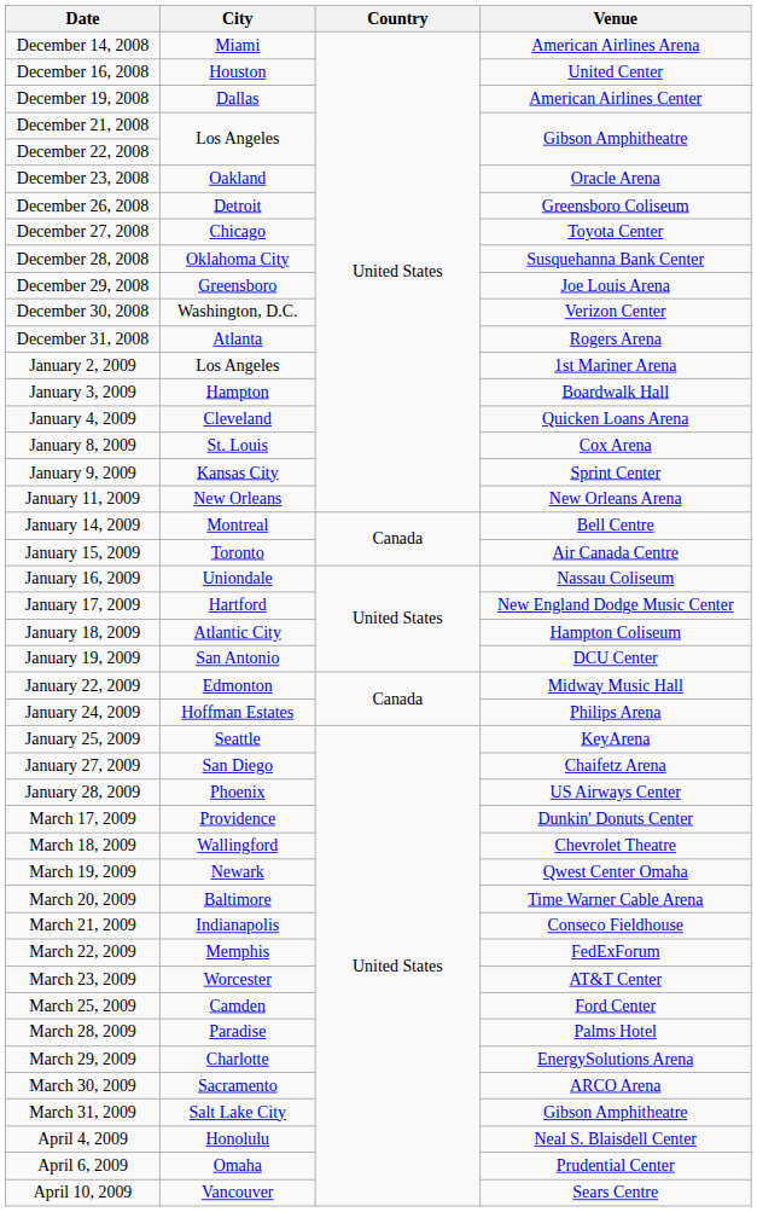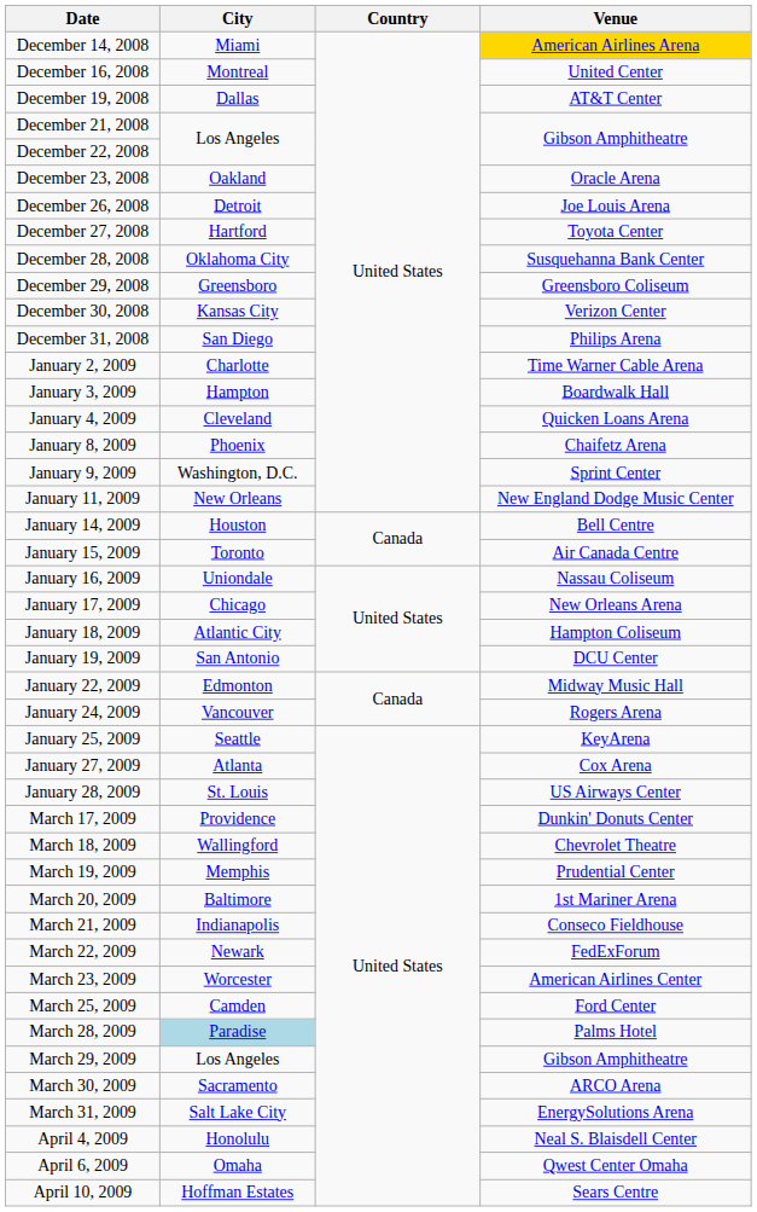 <table class="wikitable" style="text-align:center;">
 <tr>
 <th width="140">Date</th>
 <th width="140">City</th>
 <th width="150">Country</th>
 <th width="250">Venue</th>
 </tr>
 <tr>
 <td>December 14, 2008</td>
 <td><a href='#'>Miami</a></td>
 <td rowspan="18">United States</td>
-<td><a href='#'>American Airlines Arena</a></td>
+<td style="background: gold;"><a href='#'>American Airlines Arena</a></td>
 </tr>
 <tr>
 <td>December 16, 2008</td>
-<td><a href='#'>Houston</a></td>
+<td><a href='#'>Montreal</a></td>
 <td><a href='#'>United Center</a></td>
 </tr>
 <tr>
 <td>December 19, 2008</td>
 <td><a href='#'>Dallas</a></td>
-<td><a href='#'>American Airlines Center</a></td>
+<td><a href='#'>AT&T Center</a></td>
 </tr>
 <tr>
 <td>December 21, 2008</td>
 <td rowspan="2">Los Angeles</td>
 <td rowspan="2"><a href='#'>Gibson Amphitheatre</a></td>
 </tr>
 <tr>
 <td>December 22, 2008</td>
 </tr>
 <tr>
 <td>December 23, 2008</td>
 <td><a href='#'>Oakland</a></td>
 <td><a href='#'>Oracle Arena</a></td>
 </tr>
 <tr>
 <td>December 26, 2008</td>
 <td><a href='#'>Detroit</a></td>
-<td><a href='#'>Greensboro Coliseum</a></td>
+<td><a href='#'>Joe Louis Arena</a></td>
 </tr>
 <tr>
 <td>December 27, 2008</td>
-<td><a href='#'>Chicago</a></td>
+<td><a href='#'>Hartford</a></td>
 <td><a href='#'>Toyota Center</a></td>
 </tr>
 <tr>
 <td>December 28, 2008</td>
 <td><a href='#'>Oklahoma City</a></td>
 <td><a href='#'>Susquehanna Bank Center</a></td>
 </tr>
 <tr>
 <td>December 29, 2008</td>
 <td><a href='#'>Greensboro</a></td>
-<td><a href='#'>Joe Louis Arena</a></td>
+<td><a href='#'>Greensboro Coliseum</a></td>
 </tr>
 <tr>
 <td>December 30, 2008</td>
-<td>Washington, D.C.</td>
+<td><a href='#'>Kansas City</a></td>
 <td><a href='#'>Verizon Center</a></td>
 </tr>
 <tr>
 <td>December 31, 2008</td>
-<td><a href='#'>Atlanta</a></td>
-<td><a href='#'>Rogers Arena</a></td>
+<td><a href='#'>San Diego</a></td>
+<td><a href='#'>Philips Arena</a></td>
 </tr>
 <tr>
 <td>January 2, 2009</td>
-<td>Los Angeles</td>
-<td><a href='#'>1st Mariner Arena</a></td>
+<td><a href='#'>Charlotte</a></td>
+<td><a href='#'>Time Warner Cable Arena</a></td>
 </tr>
 <tr>
 <td>January 3, 2009</td>
 <td><a href='#'>Hampton</a></td>
 <td><a href='#'>Boardwalk Hall</a></td>
 </tr>
 <tr>
 <td>January 4, 2009</td>
 <td><a href='#'>Cleveland</a></td>
 <td><a href='#'>Quicken Loans Arena</a></td>
 </tr>
 <tr>
 <td>January 8, 2009</td>
-<td><a href='#'>St. Louis</a></td>
-<td><a href='#'>Cox Arena</a></td>
+<td><a href='#'>Phoenix</a></td>
+<td><a href='#'>Chaifetz Arena</a></td>
 </tr>
 <tr>
 <td>January 9, 2009</td>
-<td><a href='#'>Kansas City</a></td>
+<td>Washington, D.C.</td>
 <td><a href='#'>Sprint Center</a></td>
 </tr>
 <tr>
 <td>January 11, 2009</td>
 <td><a href='#'>New Orleans</a></td>
-<td><a href='#'>New Orleans Arena</a></td>
+<td><a href='#'>New England Dodge Music Center</a></td>
 </tr>
 <tr>
 <td>January 14, 2009</td>
-<td><a href='#'>Montreal</a></td>
+<td><a href='#'>Houston</a></td>
 <td rowspan="2">Canada</td>
 <td><a href='#'>Bell Centre</a></td>
 </tr>
 <tr>
 <td>January 15, 2009</td>
 <td><a href='#'>Toronto</a></td>
 <td><a href='#'>Air Canada Centre</a></td>
 </tr>
 <tr>
 <td>January 16, 2009</td>
 <td><a href='#'>Uniondale</a></td>
 <td rowspan="4">United States</td>
 <td><a href='#'>Nassau Coliseum</a></td>
 </tr>
 <tr>
 <td>January 17, 2009</td>
-<td><a href='#'>Hartford</a></td>
-<td><a href='#'>New England Dodge Music Center</a></td>
+<td><a href='#'>Chicago</a></td>
+<td><a href='#'>New Orleans Arena</a></td>
 </tr>
 <tr>
 <td>January 18, 2009</td>
 <td><a href='#'>Atlantic City</a></td>
 <td><a href='#'>Hampton Coliseum</a></td>
 </tr>
 <tr>
 <td>January 19, 2009</td>
 <td><a href='#'>San Antonio</a></td>
 <td><a href='#'>DCU Center</a></td>
 </tr>
 <tr>
 <td>January 22, 2009</td>
 <td><a href='#'>Edmonton</a></td>
 <td rowspan="2">Canada</td>
 <td><a href='#'>Midway Music Hall</a></td>
 </tr>
 <tr>
 <td>January 24, 2009</td>
-<td><a href='#'>Hoffman Estates</a></td>
-<td><a href='#'>Philips Arena</a></td>
+<td><a href='#'>Vancouver</a></td>
+<td><a href='#'>Rogers Arena</a></td>
 </tr>
 <tr>
 <td>January 25, 2009</td>
 <td><a href='#'>Seattle</a></td>
 <td rowspan="18">United States</td>
 <td><a href='#'>KeyArena</a></td>
 </tr>
 <tr>
 <td>January 27, 2009</td>
-<td><a href='#'>San Diego</a></td>
-<td><a href='#'>Chaifetz Arena</a></td>
+<td><a href='#'>Atlanta</a></td>
+<td><a href='#'>Cox Arena</a></td>
 </tr>
 <tr>
 <td>January 28, 2009</td>
-<td><a href='#'>Phoenix</a></td>
+<td><a href='#'>St. Louis</a></td>
 <td><a href='#'>US Airways Center</a></td>
 </tr>
 <tr>
 <td>March 17, 2009</td>
 <td><a href='#'>Providence</a></td>
 <td><a href='#'>Dunkin' Donuts Center</a></td>
 </tr>
 <tr>
 <td>March 18, 2009</td>
 <td><a href='#'>Wallingford</a></td>
 <td><a href='#'>Chevrolet Theatre</a></td>
 </tr>
 <tr>
 <td>March 19, 2009</td>
-<td><a href='#'>Newark</a></td>
-<td><a href='#'>Qwest Center Omaha</a></td>
+<td><a href='#'>Memphis</a></td>
+<td><a href='#'>Prudential Center</a></td>
 </tr>
 <tr>
 <td>March 20, 2009</td>
 <td><a href='#'>Baltimore</a></td>
-<td><a href='#'>Time Warner Cable Arena</a></td>
+<td><a href='#'>1st Mariner Arena</a></td>
 </tr>
 <tr>
 <td>March 21, 2009</td>
 <td><a href='#'>Indianapolis</a></td>
 <td><a href='#'>Conseco Fieldhouse</a></td>
 </tr>
 <tr>
 <td>March 22, 2009</td>
-<td><a href='#'>Memphis</a></td>
+<td><a href='#'>Newark</a></td>
 <td><a href='#'>FedExForum</a></td>
 </tr>
 <tr>
 <td>March 23, 2009</td>
 <td><a href='#'>Worcester</a></td>
-<td><a href='#'>AT&T Center</a></td>
+<td><a href='#'>American Airlines Center</a></td>
 </tr>
 <tr>
 <td>March 25, 2009</td>
 <td><a href='#'>Camden</a></td>
 <td><a href='#'>Ford Center</a></td>
 </tr>
 <tr>
 <td>March 28, 2009</td>
-<td><a href='#'>Paradise</a></td>
+<td style="background: lightblue;"><a href='#'>Paradise</a></td>
 <td><a href='#'>Palms Hotel</a></td>
 </tr>
 <tr>
 <td>March 29, 2009</td>
-<td><a href='#'>Charlotte</a></td>
-<td><a href='#'>EnergySolutions Arena</a></td>
+<td>Los Angeles</td>
+<td><a href='#'>Gibson Amphitheatre</a></td>
 </tr>
 <tr>
 <td>March 30, 2009</td>
 <td><a href='#'>Sacramento</a></td>
 <td><a href='#'>ARCO Arena</a></td>
 </tr>
 <tr>
 <td>March 31, 2009</td>
 <td><a href='#'>Salt Lake City</a></td>
-<td><a href='#'>Gibson Amphitheatre</a></td>
+<td><a href='#'>EnergySolutions Arena</a></td>
 </tr>
 <tr>
 <td>April 4, 2009</td>
 <td><a href='#'>Honolulu</a></td>
 <td><a href='#'>Neal S. Blaisdell Center</a></td>
 </tr>
 <tr>
 <td>April 6, 2009</td>
 <td><a href='#'>Omaha</a></td>
-<td><a href='#'>Prudential Center</a></td>
+<td><a href='#'>Qwest Center Omaha</a></td>
 </tr>
 <tr>
 <td>April 10, 2009</td>
-<td><a href='#'>Vancouver</a></td>
+<td><a href='#'>Hoffman Estates</a></td>
 <td><a href='#'>Sears Centre</a></td>
 </tr>
 </table>
